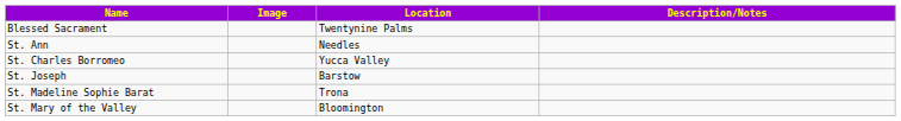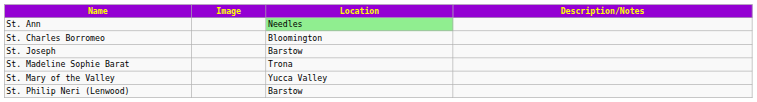 <table class="wikitable sortable" style="width:75%">
 <tr>
 <th style="background:darkviolet; color:yellow;" width="25%"><strong>Name</strong></th>
 <th style="background:darkviolet; color:yellow;" width="10%"><strong>Image</strong></th>
 <th style="background:darkviolet; color:yellow;" width="25%"><strong>Location</strong></th>
 <th style="background:darkviolet; color:yellow;" width="15"><strong>Description/Notes</strong></th>
 </tr>
 <tr>
-<td>Blessed Sacrament</td>
-<td></td>
-<td>Twentynine Palms</td>
-<td></td>
-</tr>
-<tr>
 <td>St. Ann</td>
 <td></td>
-<td>Needles</td>
+<td style="background: lightgreen;">Needles</td>
 <td></td>
 </tr>
 <tr>
 <td>St. Charles Borromeo</td>
 <td></td>
-<td>Yucca Valley</td>
+<td>Bloomington</td>
 <td></td>
 </tr>
 <tr>
 <td>St. Joseph</td>
 <td></td>
 <td>Barstow</td>
 <td></td>
 </tr>
 <tr>
 <td>St. Madeline Sophie Barat</td>
 <td></td>
 <td>Trona</td>
 <td></td>
 </tr>
 <tr>
 <td>St. Mary of the Valley</td>
 <td></td>
-<td>Bloomington</td>
+<td>Yucca Valley</td>
+<td></td>
+</tr>
+<tr>
+<td>St. Philip Neri (Lenwood)</td>
+<td></td>
+<td>Barstow</td>
 <td></td>
 </tr>
 </table>
